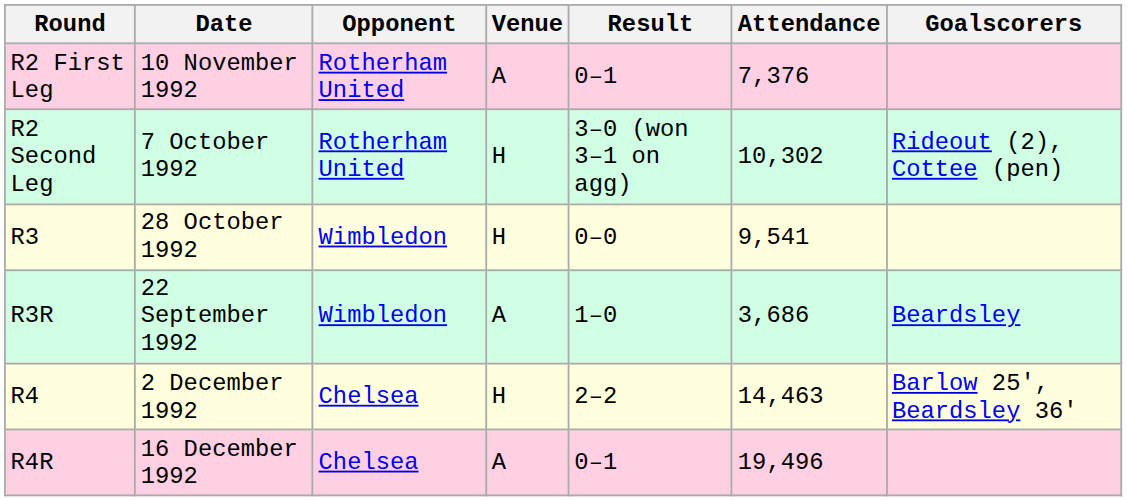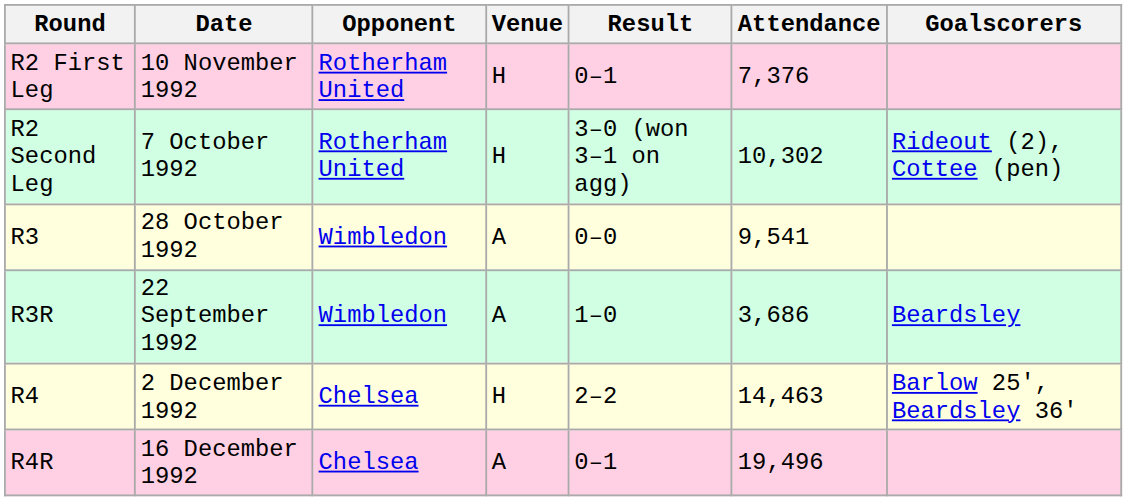 <table class="wikitable">
 <tr>
 <th>Round</th>
 <th>Date</th>
 <th>Opponent</th>
 <th>Venue</th>
 <th>Result</th>
 <th>Attendance</th>
 <th>Goalscorers</th>
 </tr>
 <tr style="background-color: #ffd0e3;">
 <td>R2 First Leg</td>
 <td>10 November 1992</td>
 <td><a href='#'>Rotherham United</a></td>
-<td>A</td>
+<td>H</td>
 <td>0–1</td>
 <td>7,376</td>
 <td></td>
 </tr>
 <tr style="background-color: #d0ffe3;">
 <td>R2 Second Leg</td>
 <td>7 October 1992</td>
 <td><a href='#'>Rotherham United</a></td>
 <td>H</td>
 <td>3–0 (won 3–1 on agg)</td>
 <td>10,302</td>
 <td><a href='#'>Rideout</a> (2), <a href='#'>Cottee</a> (pen)</td>
 </tr>
 <tr style="background-color: #ffffdd;">
 <td>R3</td>
 <td>28 October 1992</td>
 <td><a href='#'>Wimbledon</a></td>
-<td>H</td>
+<td>A</td>
 <td>0–0</td>
 <td>9,541</td>
 <td></td>
 </tr>
 <tr style="background-color: #d0ffe3;">
 <td>R3R</td>
 <td>22 September 1992</td>
 <td><a href='#'>Wimbledon</a></td>
 <td>A</td>
 <td>1–0</td>
 <td>3,686</td>
 <td><a href='#'>Beardsley</a></td>
 </tr>
 <tr style="background-color: #ffffdd;">
 <td>R4</td>
 <td>2 December 1992</td>
 <td><a href='#'>Chelsea</a></td>
 <td>H</td>
 <td>2–2</td>
 <td>14,463</td>
 <td><a href='#'>Barlow</a> 25', <a href='#'>Beardsley</a> 36'</td>
 </tr>
 <tr style="background-color: #ffd0e3;">
 <td>R4R</td>
 <td>16 December 1992</td>
 <td><a href='#'>Chelsea</a></td>
 <td>A</td>
 <td>0–1</td>
 <td>19,496</td>
 <td></td>
 </tr>
 </table>
